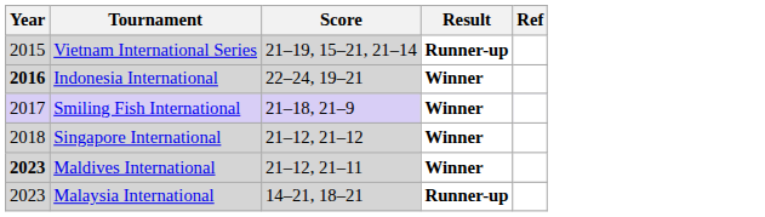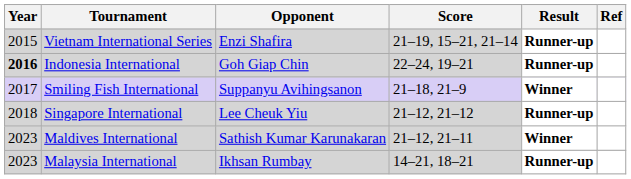 <table class="sortable wikitable" style="font-size: 90%;">
 <tr>
 <th>Year</th>
 <th>Tournament</th>
+<th>Opponent</th>
 <th>Score</th>
 <th>Result</th>
 <th>Ref</th>
 </tr>
 <tr style="background:#D5D5D5">
 <td align="center">2015</td>
 <td align="left"><a href='#'>Vietnam International Series</a></td>
+<td align="left"> <a href='#'>Enzi Shafira</a></td>
 <td align="left">21–19, 15–21, 21–14</td>
 <td style="text-align:left; background:white"> <strong>Runner-up</strong></td>
 <td style="text-align:center; background:white"></td>
 </tr>
 <tr style="background:#D5D5D5">
 <td align="center"><strong>2016</strong></td>
 <td align="left"><a href='#'>Indonesia International</a></td>
+<td align="left"> <a href='#'>Goh Giap Chin</a></td>
 <td align="left">22–24, 19–21</td>
-<td style="text-align:left; background:white"> <strong>Winner</strong></td>
+<td style="text-align:left; background:white"> <strong>Runner-up</strong></td>
 <td style="text-align:center; background:white"></td>
 </tr>
 <tr style="background:#D8CEF6">
 <td align="center">2017</td>
 <td align="left"><a href='#'>Smiling Fish International</a></td>
+<td align="left"> <a href='#'>Suppanyu Avihingsanon</a></td>
 <td align="left">21–18, 21–9</td>
 <td style="text-align:left; background:white"> <strong>Winner</strong></td>
 <td style="text-align:center; background:white"></td>
 </tr>
 <tr style="background:#D5D5D5">
 <td align="center">2018</td>
 <td align="left"><a href='#'>Singapore International</a></td>
+<td align="left"> <a href='#'>Lee Cheuk Yiu</a></td>
 <td align="left">21–12, 21–12</td>
-<td style="text-align:left; background:white"> <strong>Winner</strong></td>
+<td style="text-align:left; background:white"> <strong>Runner-up</strong></td>
 <td style="text-align:center; background:white"></td>
 </tr>
 <tr style="background:#D5D5D5">
-<td align="center"><strong>2023</strong></td>
+<td align="center">2023</td>
 <td align="left"><a href='#'>Maldives International</a></td>
+<td align="left"> <a href='#'>Sathish Kumar Karunakaran</a></td>
 <td align="left">21–12, 21–11</td>
 <td style="text-align:left; background:white"> <strong>Winner</strong></td>
 <td style="text-align:center; background:white"></td>
 </tr>
 <tr style="background:#D5D5D5">
 <td align="center">2023</td>
 <td align="left"><a href='#'>Malaysia International</a></td>
+<td align="left"> <a href='#'>Ikhsan Rumbay</a></td>
 <td align="left">14–21, 18–21</td>
 <td style="text-align:left; background:white"> <strong>Runner-up</strong></td>
 <td style="text-align:center; background:white"></td>
 </tr>
 </table>
